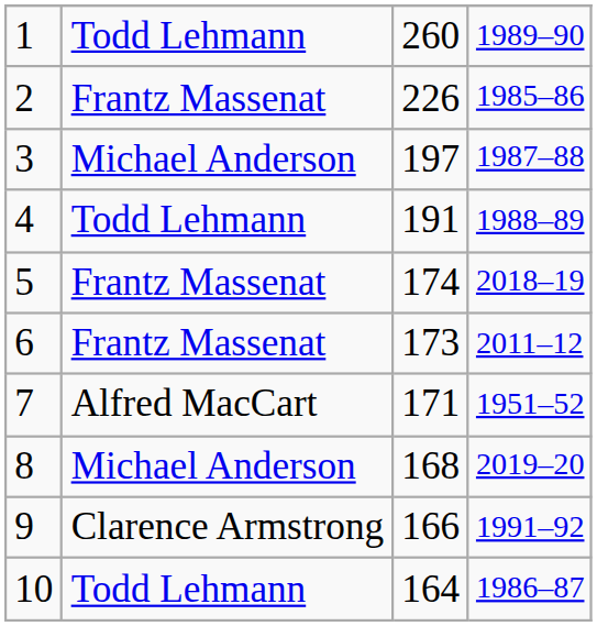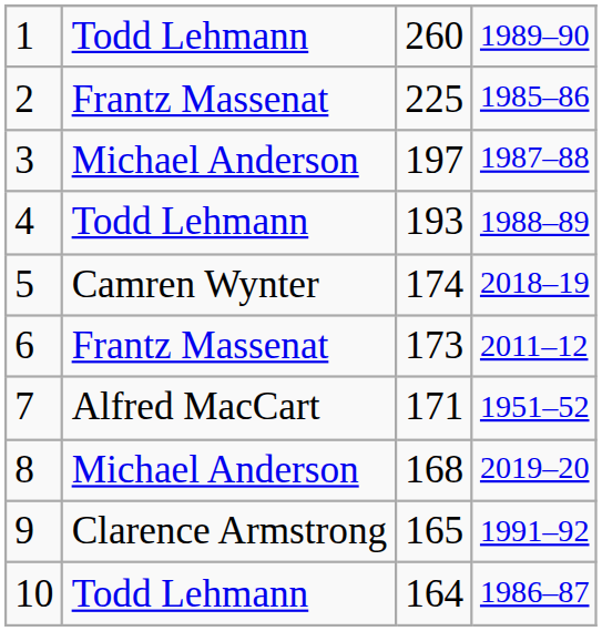 <table class="wikitable">
 <tr>
 </tr>
 <tr>
 <td>1</td>
 <td><a href='#'>Todd Lehmann</a></td>
 <td>260</td>
 <td style="font-size:80%;"><a href='#'>1989–90</a></td>
 </tr>
 <tr>
 <td>2</td>
 <td><a href='#'>Frantz Massenat</a></td>
-<td>226</td>
+<td>225</td>
 <td style="font-size:80%;"><a href='#'>1985–86</a></td>
 </tr>
 <tr>
 <td>3</td>
 <td><a href='#'>Michael Anderson</a></td>
 <td>197</td>
 <td style="font-size:80%;"><a href='#'>1987–88</a></td>
 </tr>
 <tr>
 <td>4</td>
 <td><a href='#'>Todd Lehmann</a></td>
-<td>191</td>
+<td>193</td>
 <td style="font-size:80%;"><a href='#'>1988–89</a></td>
 </tr>
 <tr>
 <td>5</td>
-<td><a href='#'>Frantz Massenat</a></td>
+<td>Camren Wynter</td>
 <td>174</td>
 <td style="font-size:80%;"><a href='#'>2018–19</a></td>
 </tr>
 <tr>
 <td>6</td>
 <td><a href='#'>Frantz Massenat</a></td>
 <td>173</td>
 <td style="font-size:80%;"><a href='#'>2011–12</a></td>
 </tr>
 <tr>
 <td>7</td>
 <td>Alfred MacCart</td>
 <td>171</td>
 <td style="font-size:80%;"><a href='#'>1951–52</a></td>
 </tr>
 <tr>
 <td>8</td>
 <td><a href='#'>Michael Anderson</a></td>
 <td>168</td>
 <td style="font-size:80%;"><a href='#'>2019–20</a></td>
 </tr>
 <tr>
 <td>9</td>
 <td>Clarence Armstrong</td>
-<td>166</td>
+<td>165</td>
 <td style="font-size:80%;"><a href='#'>1991–92</a></td>
 </tr>
 <tr>
 <td>10</td>
 <td><a href='#'>Todd Lehmann</a></td>
 <td>164</td>
 <td style="font-size:80%;"><a href='#'>1986–87</a></td>
 </tr>
 </table>
